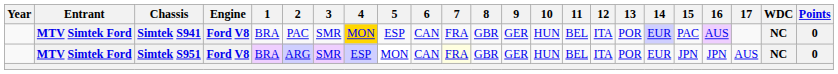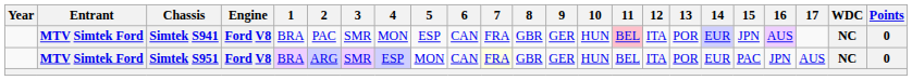 <table class="wikitable" style="text-align:center; font-size:85%">
 <tr>
 <th>Year</th>
 <th>Entrant</th>
 <th>Chassis</th>
 <th>Engine</th>
 <th>1</th>
 <th>2</th>
 <th>3</th>
 <th>4</th>
 <th>5</th>
 <th>6</th>
 <th>7</th>
 <th>8</th>
 <th>9</th>
 <th>10</th>
 <th>11</th>
 <th>12</th>
 <th>13</th>
 <th>14</th>
 <th>15</th>
 <th>16</th>
 <th>17</th>
 <th>WDC</th>
 <th><a href='#'>Points</a></th>
 </tr>
 <tr>
 <td></td>
 <th nowrap><a href='#'>MTV</a> <a href='#'>Simtek Ford</a></th>
 <th nowrap><a href='#'>Simtek</a> <a href='#'>S941</a></th>
 <th nowrap><a href='#'>Ford</a> <a href='#'>V8</a></th>
 <td><a href='#'>BRA</a></td>
 <td><a href='#'>PAC</a></td>
 <td><a href='#'>SMR</a></td>
-<td style="background: gold;"><a href='#'>MON</a></td>
+<td><a href='#'>MON</a></td>
 <td><a href='#'>ESP</a></td>
 <td><a href='#'>CAN</a></td>
 <td><a href='#'>FRA</a></td>
 <td><a href='#'>GBR</a></td>
 <td><a href='#'>GER</a></td>
 <td><a href='#'>HUN</a></td>
-<td><a href='#'>BEL</a></td>
+<td style="background: pink;"><a href='#'>BEL</a></td>
 <td><a href='#'>ITA</a></td>
 <td><a href='#'>POR</a></td>
 <td style="background:#CFCFFF;"><a href='#'>EUR</a><br></td>
-<td><a href='#'>PAC</a></td>
+<td><a href='#'>JPN</a></td>
 <td style="background:#EFCFFF;"><a href='#'>AUS</a><br></td>
 <td></td>
 <th>NC</th>
 <th>0</th>
 </tr>
 <tr>
 <td></td>
 <th nowrap><a href='#'>MTV</a> <a href='#'>Simtek Ford</a></th>
 <th nowrap><a href='#'>Simtek</a> <a href='#'>S951</a></th>
 <th nowrap><a href='#'>Ford</a> <a href='#'>V8</a></th>
 <td style="background:#EFCFFF;"><a href='#'>BRA</a><br></td>
 <td style="background:#CFCFFF;"><a href='#'>ARG</a><br></td>
 <td style="background:#EFCFFF;"><a href='#'>SMR</a><br></td>
 <td style="background:#CFCFFF;"><a href='#'>ESP</a><br></td>
 <td style="background:#FFFFFF;"><a href='#'>MON</a><br></td>
 <td><a href='#'>CAN</a></td>
 <td style="background: lightyellow;"><a href='#'>FRA</a></td>
 <td><a href='#'>GBR</a></td>
 <td><a href='#'>GER</a></td>
 <td><a href='#'>HUN</a></td>
 <td><a href='#'>BEL</a></td>
 <td><a href='#'>ITA</a></td>
 <td><a href='#'>POR</a></td>
 <td><a href='#'>EUR</a></td>
-<td><a href='#'>JPN</a></td>
+<td><a href='#'>PAC</a></td>
 <td><a href='#'>JPN</a></td>
 <td><a href='#'>AUS</a></td>
 <th>NC</th>
 <th>0</th>
 </tr>
 <tr>
 <th colspan="23"></th>
 </tr>
 </table>
